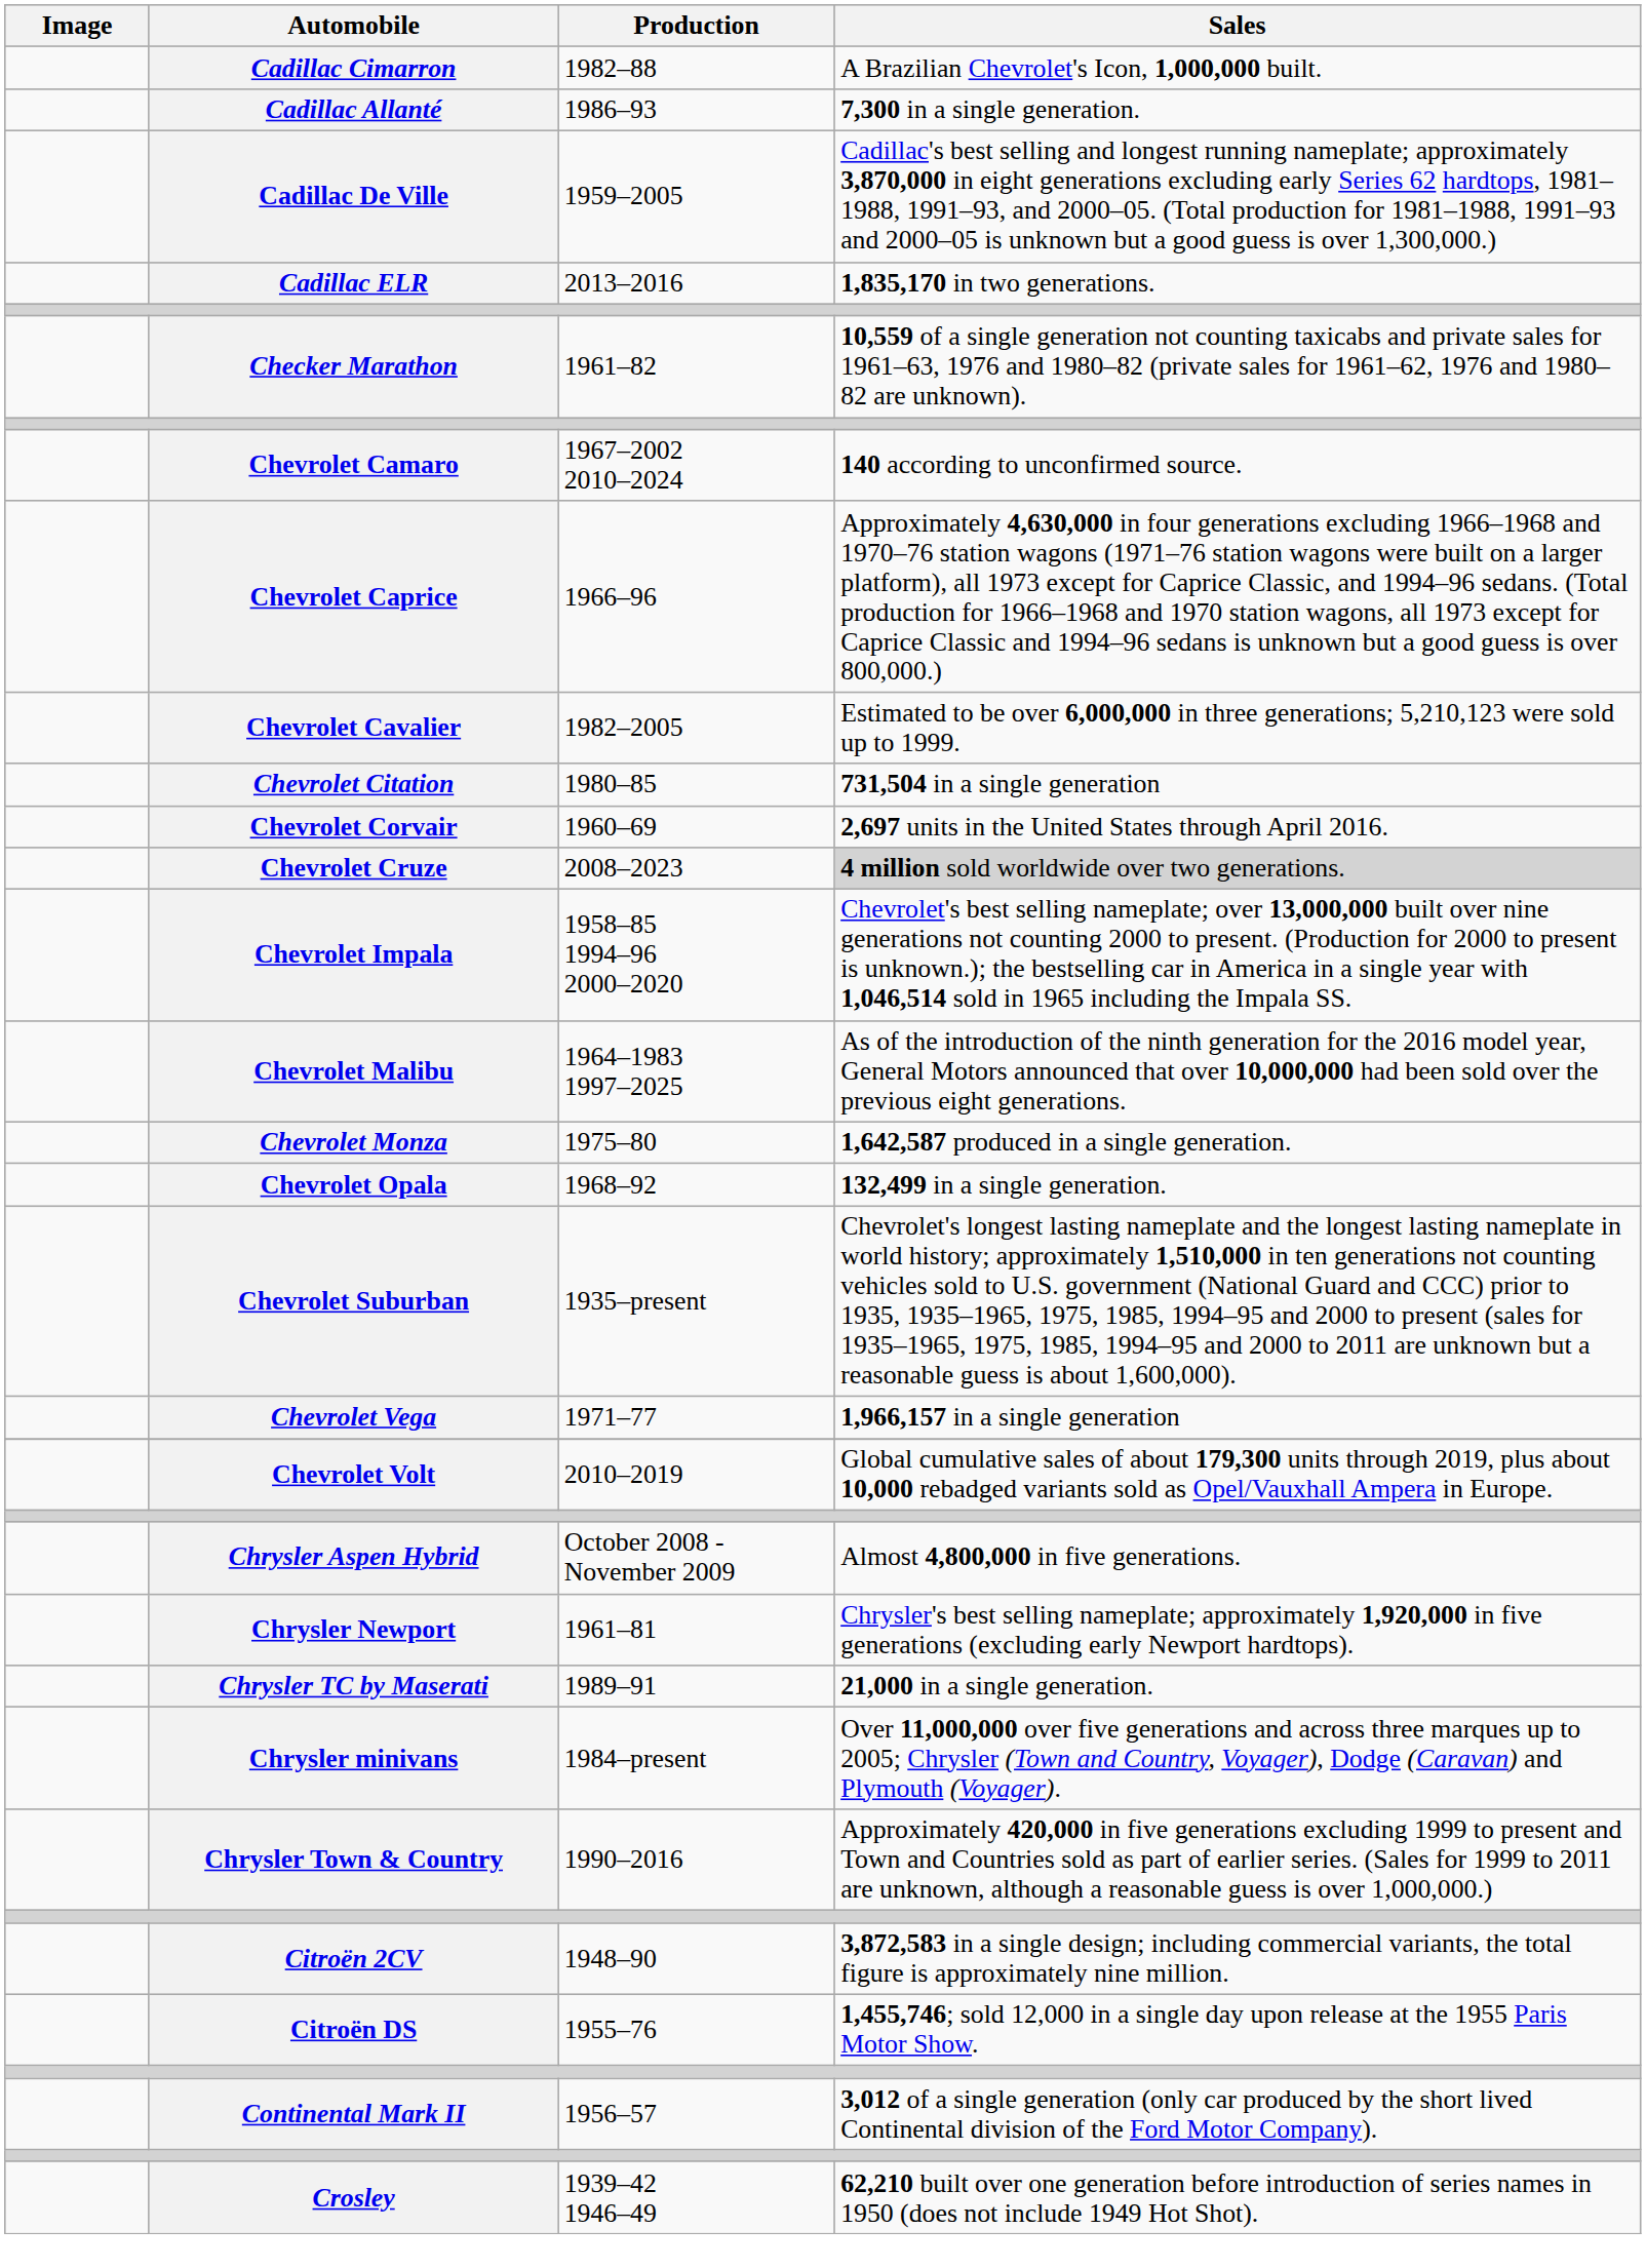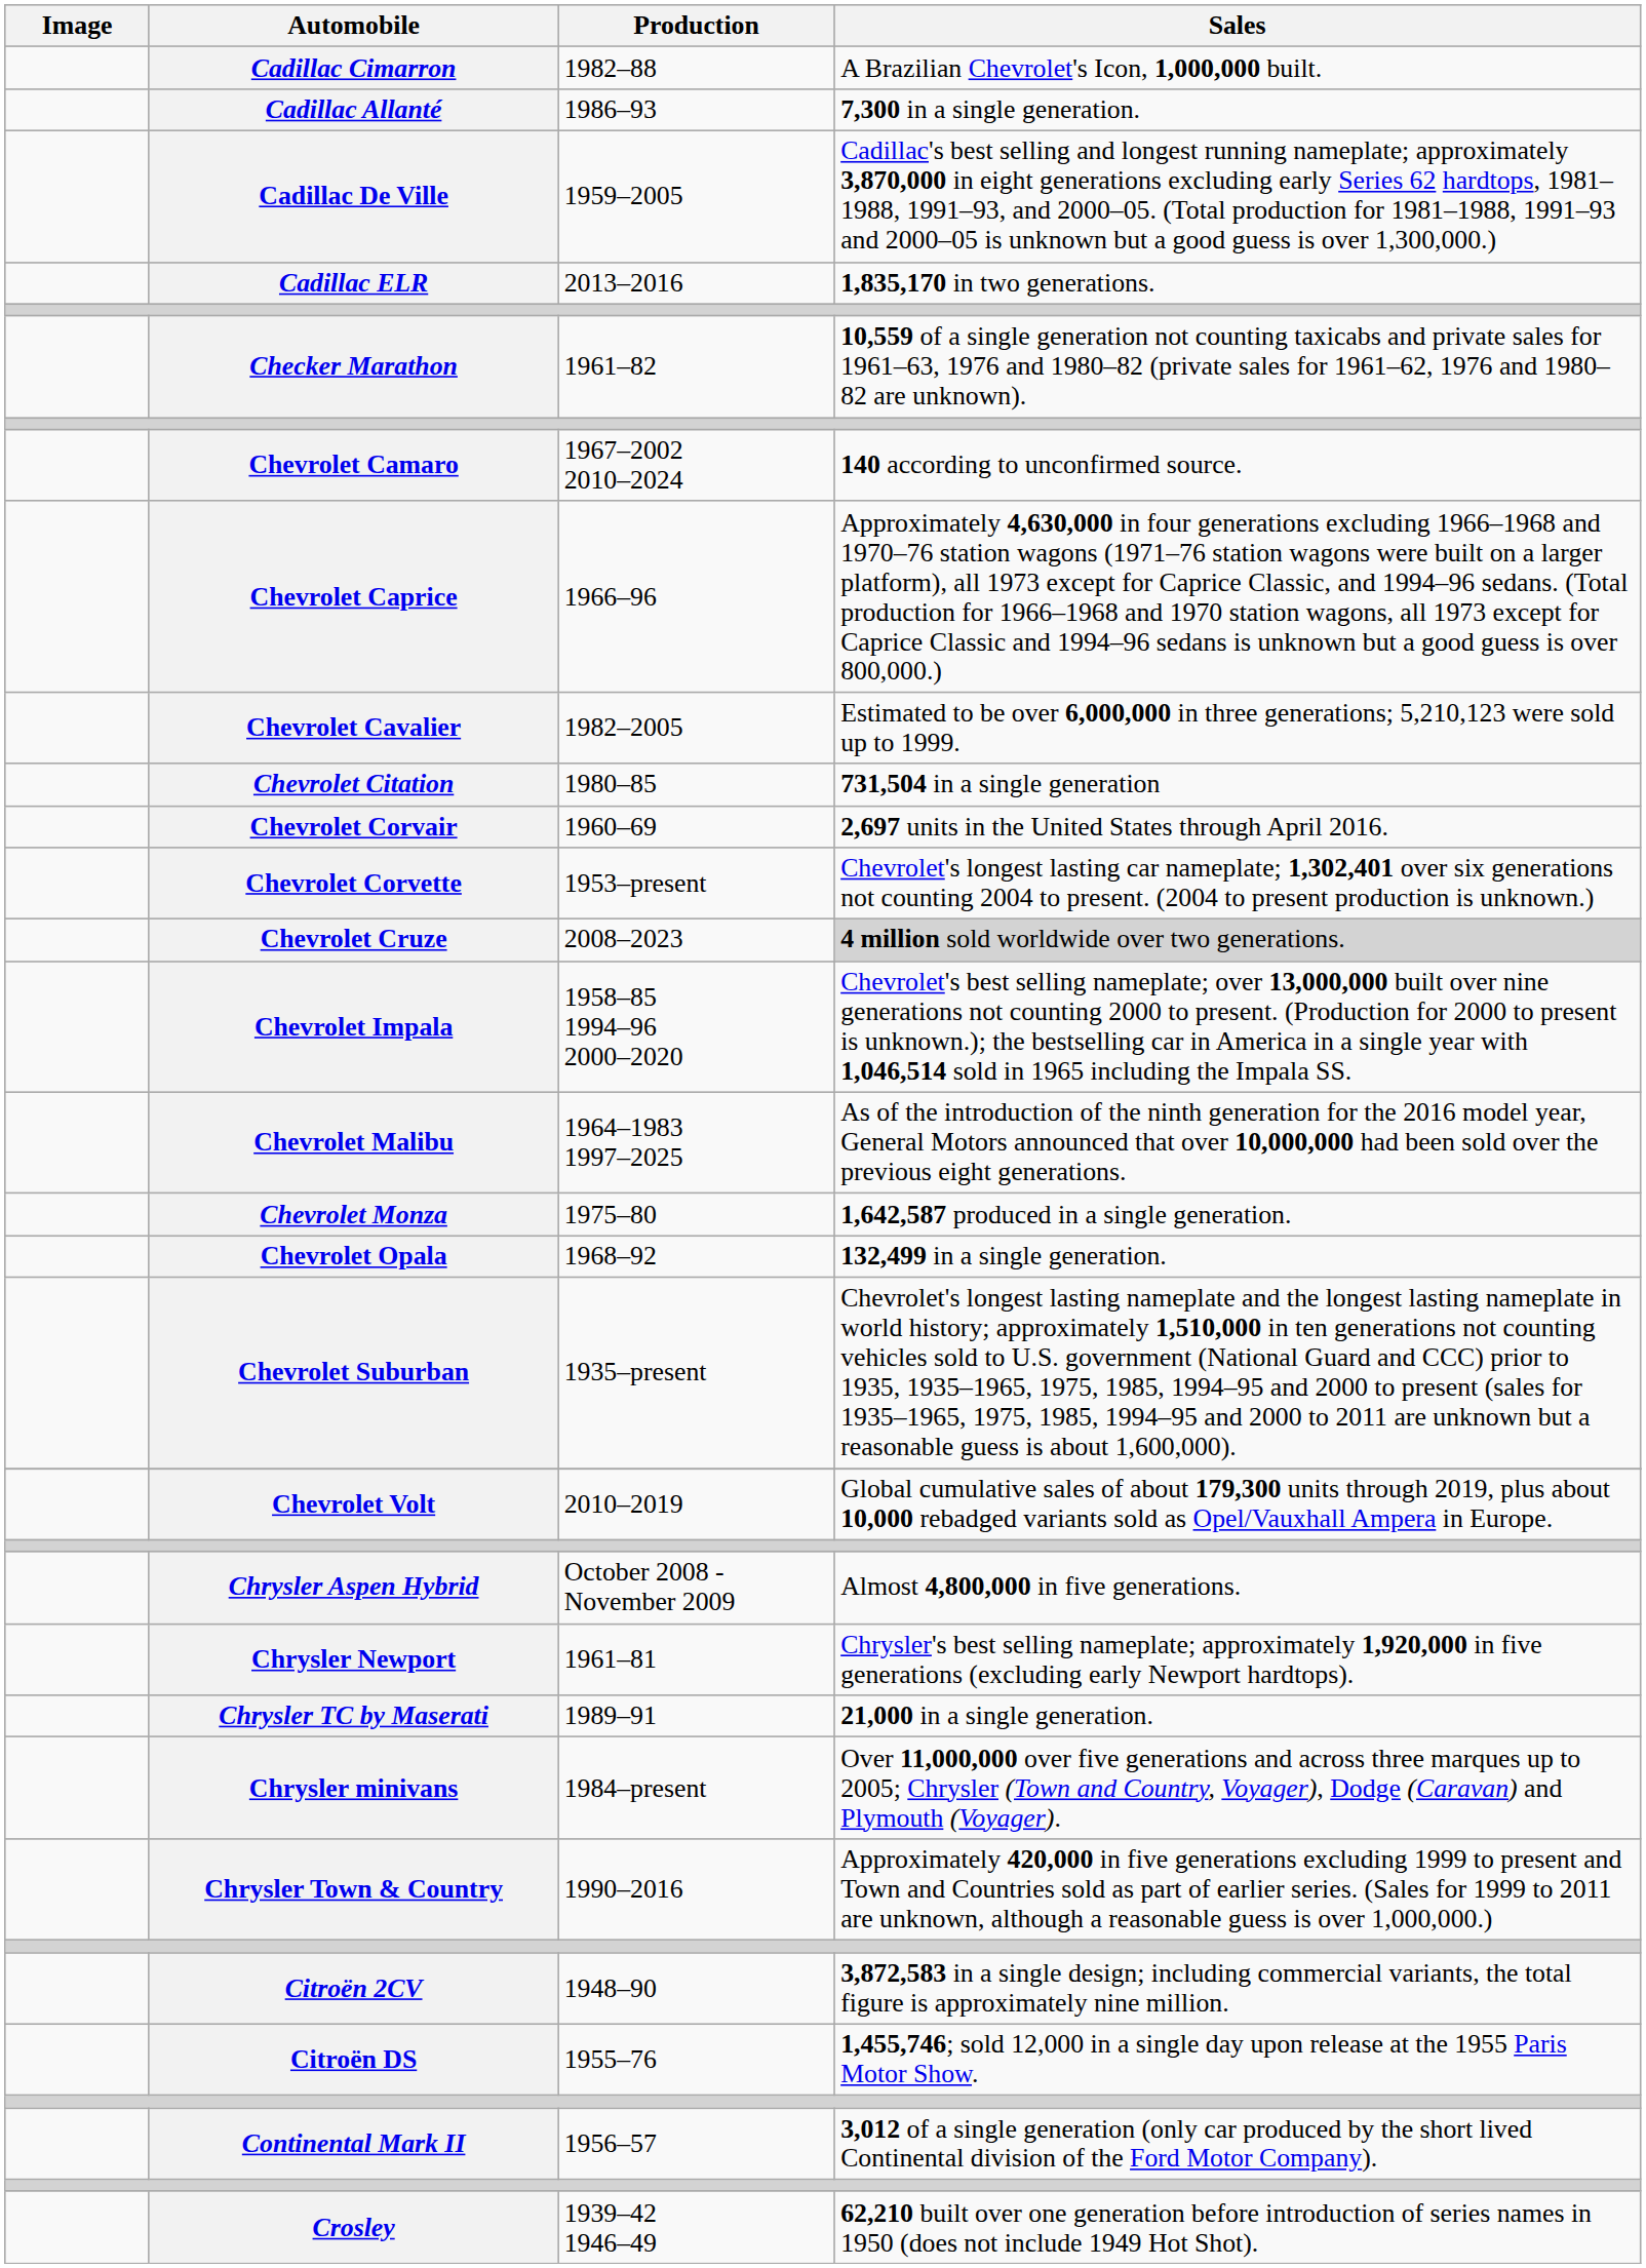 <table class="wikitable sortable">
 <tr>
 <th style="width:5em">Image</th>
 <th style="width:15em">Automobile</th>
 <th style="width:10em">Production</th>
 <th style="width:30em">Sales</th>
 </tr>
 <tr>
 <td></td>
 <th><em><a href='#'>Cadillac Cimarron</a></em></th>
 <td>1982–88</td>
 <td>A Brazilian <a href='#'>Chevrolet</a>'s Icon, <strong>1,000,000</strong> built.</td>
 </tr>
 <tr>
 <td></td>
 <th><em><a href='#'>Cadillac Allanté</a></em></th>
 <td>1986–93</td>
 <td><strong>7,300</strong> in a single generation.</td>
 </tr>
 <tr>
 <td></td>
 <th><a href='#'>Cadillac De Ville</a></th>
 <td>1959–2005</td>
 <td><a href='#'>Cadillac</a>'s best selling and longest running nameplate; approximately <strong>3,870,000</strong> in eight generations excluding early <a href='#'>Series 62</a> <a href='#'>hardtops</a>, 1981–1988, 1991–93, and 2000–05. (Total production for 1981–1988, 1991–93 and 2000–05 is unknown but a good guess is over 1,300,000.)</td>
 </tr>
 <tr>
 <td></td>
 <th><em><a href='#'>Cadillac ELR</a></em></th>
 <td>2013–2016</td>
 <td><strong>1,835,170</strong> in two generations.</td>
 </tr>
 <tr style="background:lightgrey;">
 <td colspan="4"></td>
 </tr>
 <tr>
 <td></td>
 <th><em><a href='#'>Checker Marathon</a></em></th>
 <td>1961–82</td>
 <td><strong>10,559</strong> of a single generation not counting taxicabs and private sales for 1961–63, 1976 and 1980–82 (private sales for 1961–62, 1976 and 1980–82 are unknown).</td>
 </tr>
 <tr style="background:lightgrey;">
 <td colspan="4"></td>
 </tr>
 <tr>
 <td></td>
 <th><a href='#'>Chevrolet Camaro</a></th>
 <td>1967–2002<br>2010–2024</td>
 <td><strong>140</strong> according to unconfirmed source.</td>
 </tr>
 <tr>
 <td></td>
 <th><a href='#'>Chevrolet Caprice</a></th>
 <td>1966–96</td>
 <td>Approximately <strong>4,630,000</strong> in four generations excluding 1966–1968 and 1970–76 station wagons (1971–76 station wagons were built on a larger platform), all 1973 except for Caprice Classic, and 1994–96 sedans. (Total production for 1966–1968 and 1970 station wagons, all 1973 except for Caprice Classic and 1994–96 sedans is unknown but a good guess is over 800,000.)</td>
 </tr>
 <tr>
 <td></td>
 <th><a href='#'>Chevrolet Cavalier</a></th>
 <td>1982–2005</td>
 <td>Estimated to be over <strong>6,000,000</strong> in three generations; 5,210,123 were sold up to 1999.</td>
 </tr>
 <tr>
 <td></td>
 <th><em><a href='#'>Chevrolet Citation</a></em></th>
 <td>1980–85</td>
 <td><strong>731,504</strong> in a single generation</td>
 </tr>
 <tr>
 <td></td>
 <th><a href='#'>Chevrolet Corvair</a></th>
 <td>1960–69</td>
 <td><strong>2,697</strong>   units in the United States through April 2016.</td>
 </tr>
 <tr>
 <td></td>
+<th><a href='#'>Chevrolet Corvette</a></th>
+<td>1953–present</td>
+<td><a href='#'>Chevrolet</a>'s longest lasting car nameplate; <strong>1,302,401</strong> over six generations not counting 2004 to present. (2004 to present production is unknown.)</td>
+</tr>
+<tr>
+<td></td>
 <th><a href='#'>Chevrolet Cruze</a></th>
 <td>2008–2023</td>
 <td style="background: lightgrey;"><strong>4 million</strong> sold worldwide  over two generations.</td>
 </tr>
 <tr>
 <td></td>
 <th><a href='#'>Chevrolet Impala</a></th>
 <td>1958–85<br>1994–96<br>2000–2020</td>
 <td><a href='#'>Chevrolet</a>'s best selling nameplate; over <strong>13,000,000</strong> built over nine generations not counting 2000 to present. (Production for 2000 to present is unknown.); the bestselling car in America in a single year with <strong>1,046,514</strong> sold in 1965 including the Impala SS.</td>
 </tr>
 <tr>
 <td></td>
 <th><a href='#'>Chevrolet Malibu</a></th>
 <td>1964–1983<br>1997–2025</td>
 <td>As of the introduction of the ninth generation for the 2016 model year, General Motors announced that over <strong>10,000,000</strong> had been sold over the previous eight generations.</td>
 </tr>
 <tr>
 <td></td>
 <th><em><a href='#'>Chevrolet Monza</a></em></th>
 <td>1975–80</td>
 <td><strong>1,642,587</strong> produced in a single generation.</td>
 </tr>
 <tr>
 <td></td>
 <th><a href='#'>Chevrolet Opala</a></th>
 <td>1968–92</td>
 <td><strong>132,499</strong> in a single generation.</td>
 </tr>
 <tr>
 <td></td>
 <th><a href='#'>Chevrolet Suburban</a></th>
 <td>1935–present</td>
 <td>Chevrolet's longest lasting nameplate and the longest lasting nameplate in world history; approximately <strong>1,510,000</strong> in ten generations not counting vehicles sold to U.S. government (National Guard and CCC) prior to 1935, 1935–1965, 1975, 1985, 1994–95 and 2000 to present (sales for 1935–1965, 1975, 1985, 1994–95 and 2000 to 2011 are unknown but a reasonable guess is about 1,600,000).</td>
-</tr>
-<tr>
-<td></td>
-<th><em><a href='#'>Chevrolet Vega</a></em></th>
-<td>1971–77</td>
-<td><strong>1,966,157</strong> in a single generation</td>
 </tr>
 <tr style="background:lightgrey;">
 </tr>
 <tr>
 <td></td>
 <th><a href='#'>Chevrolet Volt</a></th>
 <td>2010–2019</td>
 <td>Global cumulative sales of about <strong>179,300</strong> units through 2019, plus about <strong>10,000</strong> rebadged variants sold as <a href='#'>Opel/Vauxhall Ampera</a> in Europe.</td>
 </tr>
 <tr style="background:lightgrey;">
 <td colspan="4"></td>
 </tr>
 <tr>
 <td></td>
 <th><em><a href='#'>Chrysler Aspen Hybrid</a></em></th>
 <td>October 2008 - November 2009</td>
 <td>Almost <strong>4,800,000</strong> in five generations.</td>
 </tr>
 <tr>
 <td></td>
 <th><a href='#'>Chrysler Newport</a></th>
 <td>1961–81</td>
 <td><a href='#'>Chrysler</a>'s best selling nameplate; approximately <strong>1,920,000</strong> in five generations (excluding early Newport hardtops).</td>
 </tr>
 <tr>
 <td></td>
 <th><em><a href='#'>Chrysler TC by Maserati</a></em></th>
 <td>1989–91</td>
 <td><strong>21,000</strong> in a single generation.</td>
 </tr>
 <tr>
 <td></td>
 <th><a href='#'>Chrysler minivans</a></th>
 <td>1984–present</td>
 <td>Over <strong>11,000,000</strong> over five generations and across three marques up to 2005; <a href='#'>Chrysler</a> <em>(<a href='#'>Town and Country</a>, <a href='#'>Voyager</a>)</em>, <a href='#'>Dodge</a> <em>(<a href='#'>Caravan</a>)</em> and <a href='#'>Plymouth</a> <em>(<a href='#'>Voyager</a>)</em>.</td>
 </tr>
 <tr>
 <td></td>
 <th><a href='#'>Chrysler Town & Country</a></th>
 <td>1990–2016</td>
 <td>Approximately <strong>420,000</strong> in five generations excluding 1999 to present and Town and Countries sold as part of earlier series. (Sales for 1999 to 2011 are unknown, although a reasonable guess is over 1,000,000.)</td>
 </tr>
 <tr style="background:lightgrey;">
 <td colspan="4"></td>
 </tr>
 <tr>
 <td></td>
 <th><em><a href='#'>Citroën 2CV</a></em></th>
 <td>1948–90</td>
 <td><strong>3,872,583</strong> in a single design; including commercial variants, the total figure is approximately nine million.</td>
 </tr>
 <tr>
 <td></td>
 <th><a href='#'>Citroën DS</a></th>
 <td>1955–76</td>
 <td><strong>1,455,746</strong>; sold 12,000 in a single day upon release at the 1955 <a href='#'>Paris Motor Show</a>.</td>
 </tr>
 <tr style="background:lightgrey;">
 <td colspan="4"></td>
 </tr>
 <tr>
 <td></td>
 <th><em><a href='#'>Continental Mark II</a></em></th>
 <td>1956–57</td>
 <td><strong>3,012</strong> of a single generation (only car produced by the short lived Continental division of the <a href='#'>Ford Motor Company</a>).</td>
 </tr>
 <tr style="background:lightgrey;">
 <td colspan="4"></td>
 </tr>
 <tr>
 <td></td>
 <th><em><a href='#'>Crosley</a></em></th>
 <td>1939–42<br>1946–49</td>
 <td><strong>62,210</strong> built over one generation before introduction of series names in 1950 (does not include 1949 Hot Shot).</td>
 </tr>
 </table>
